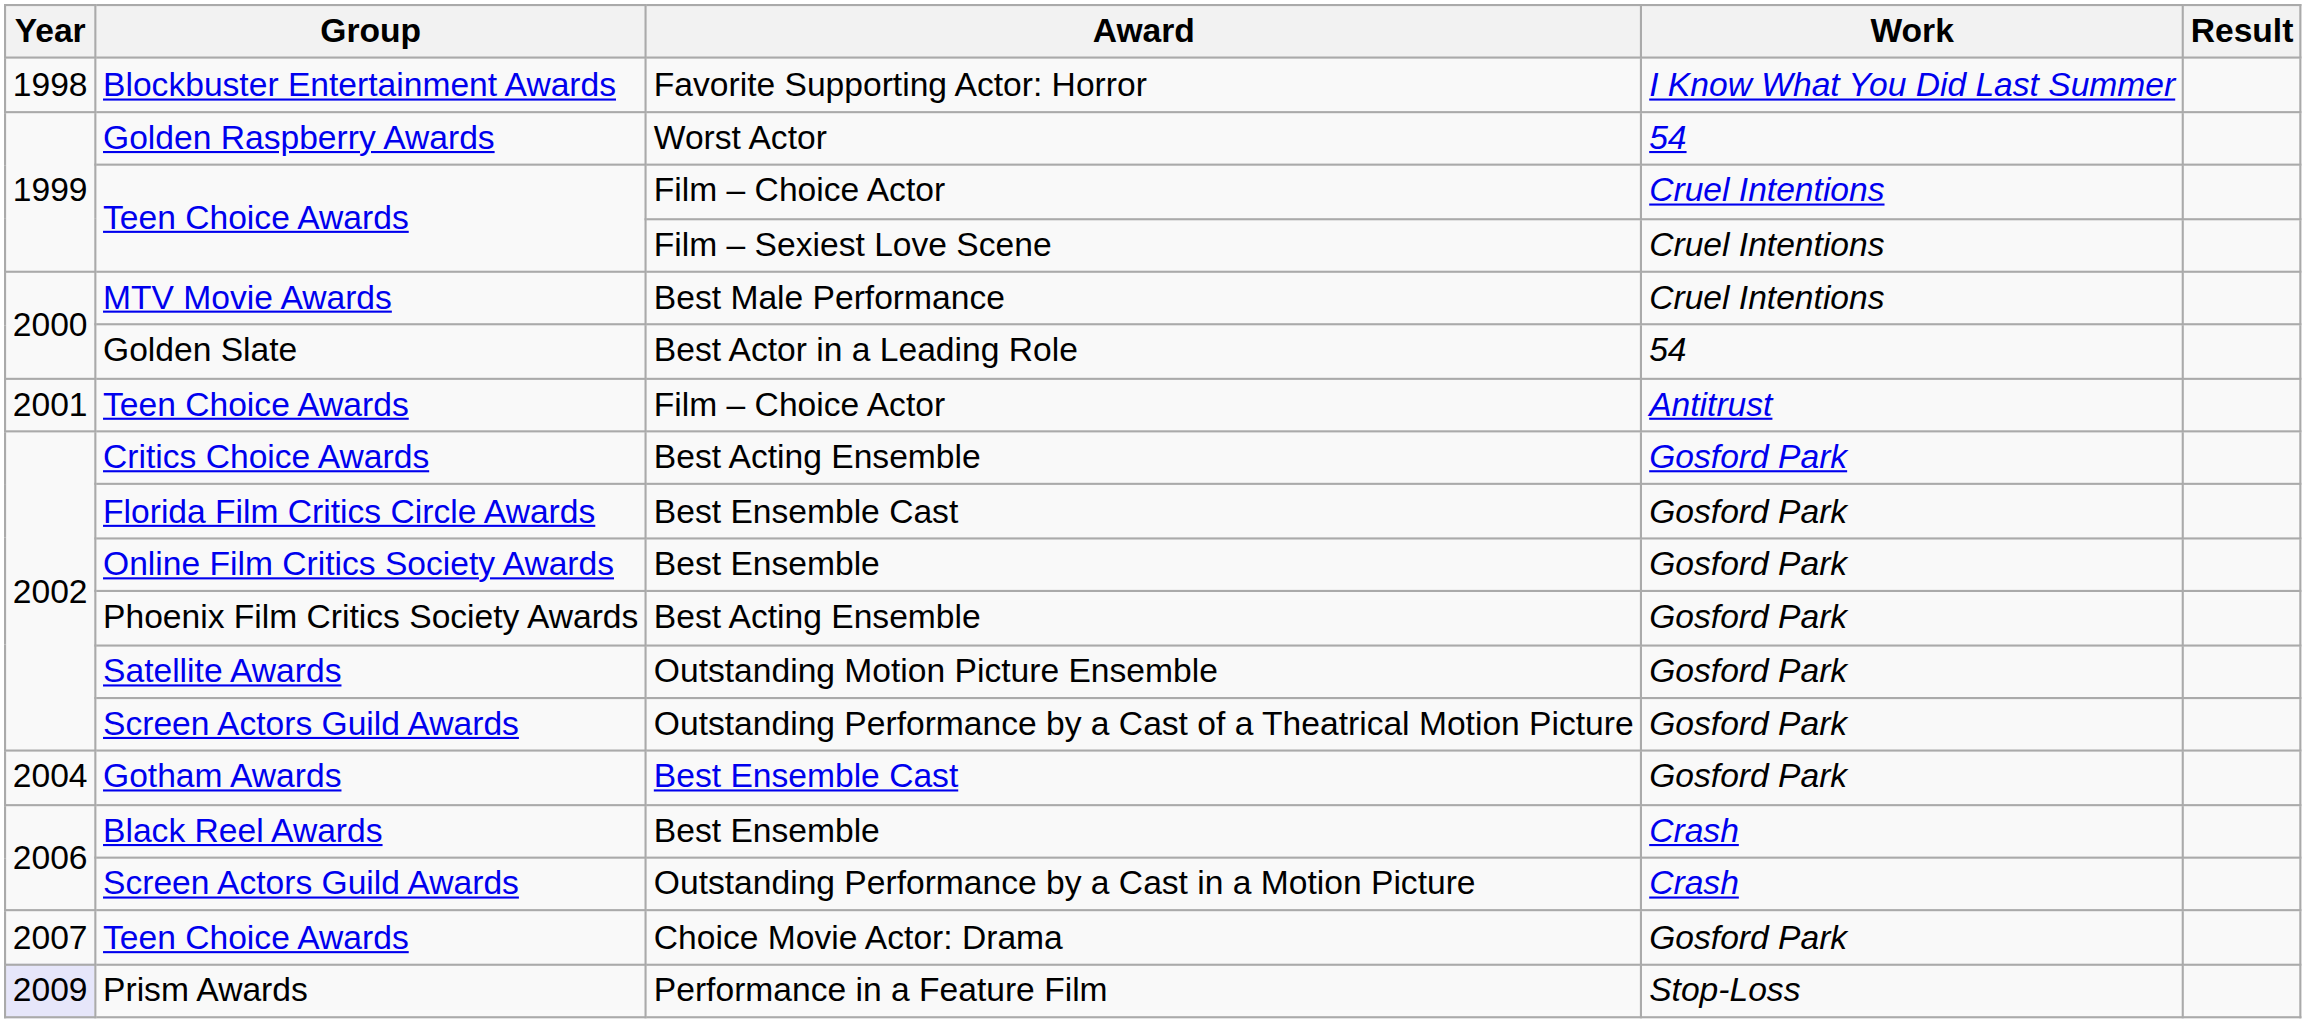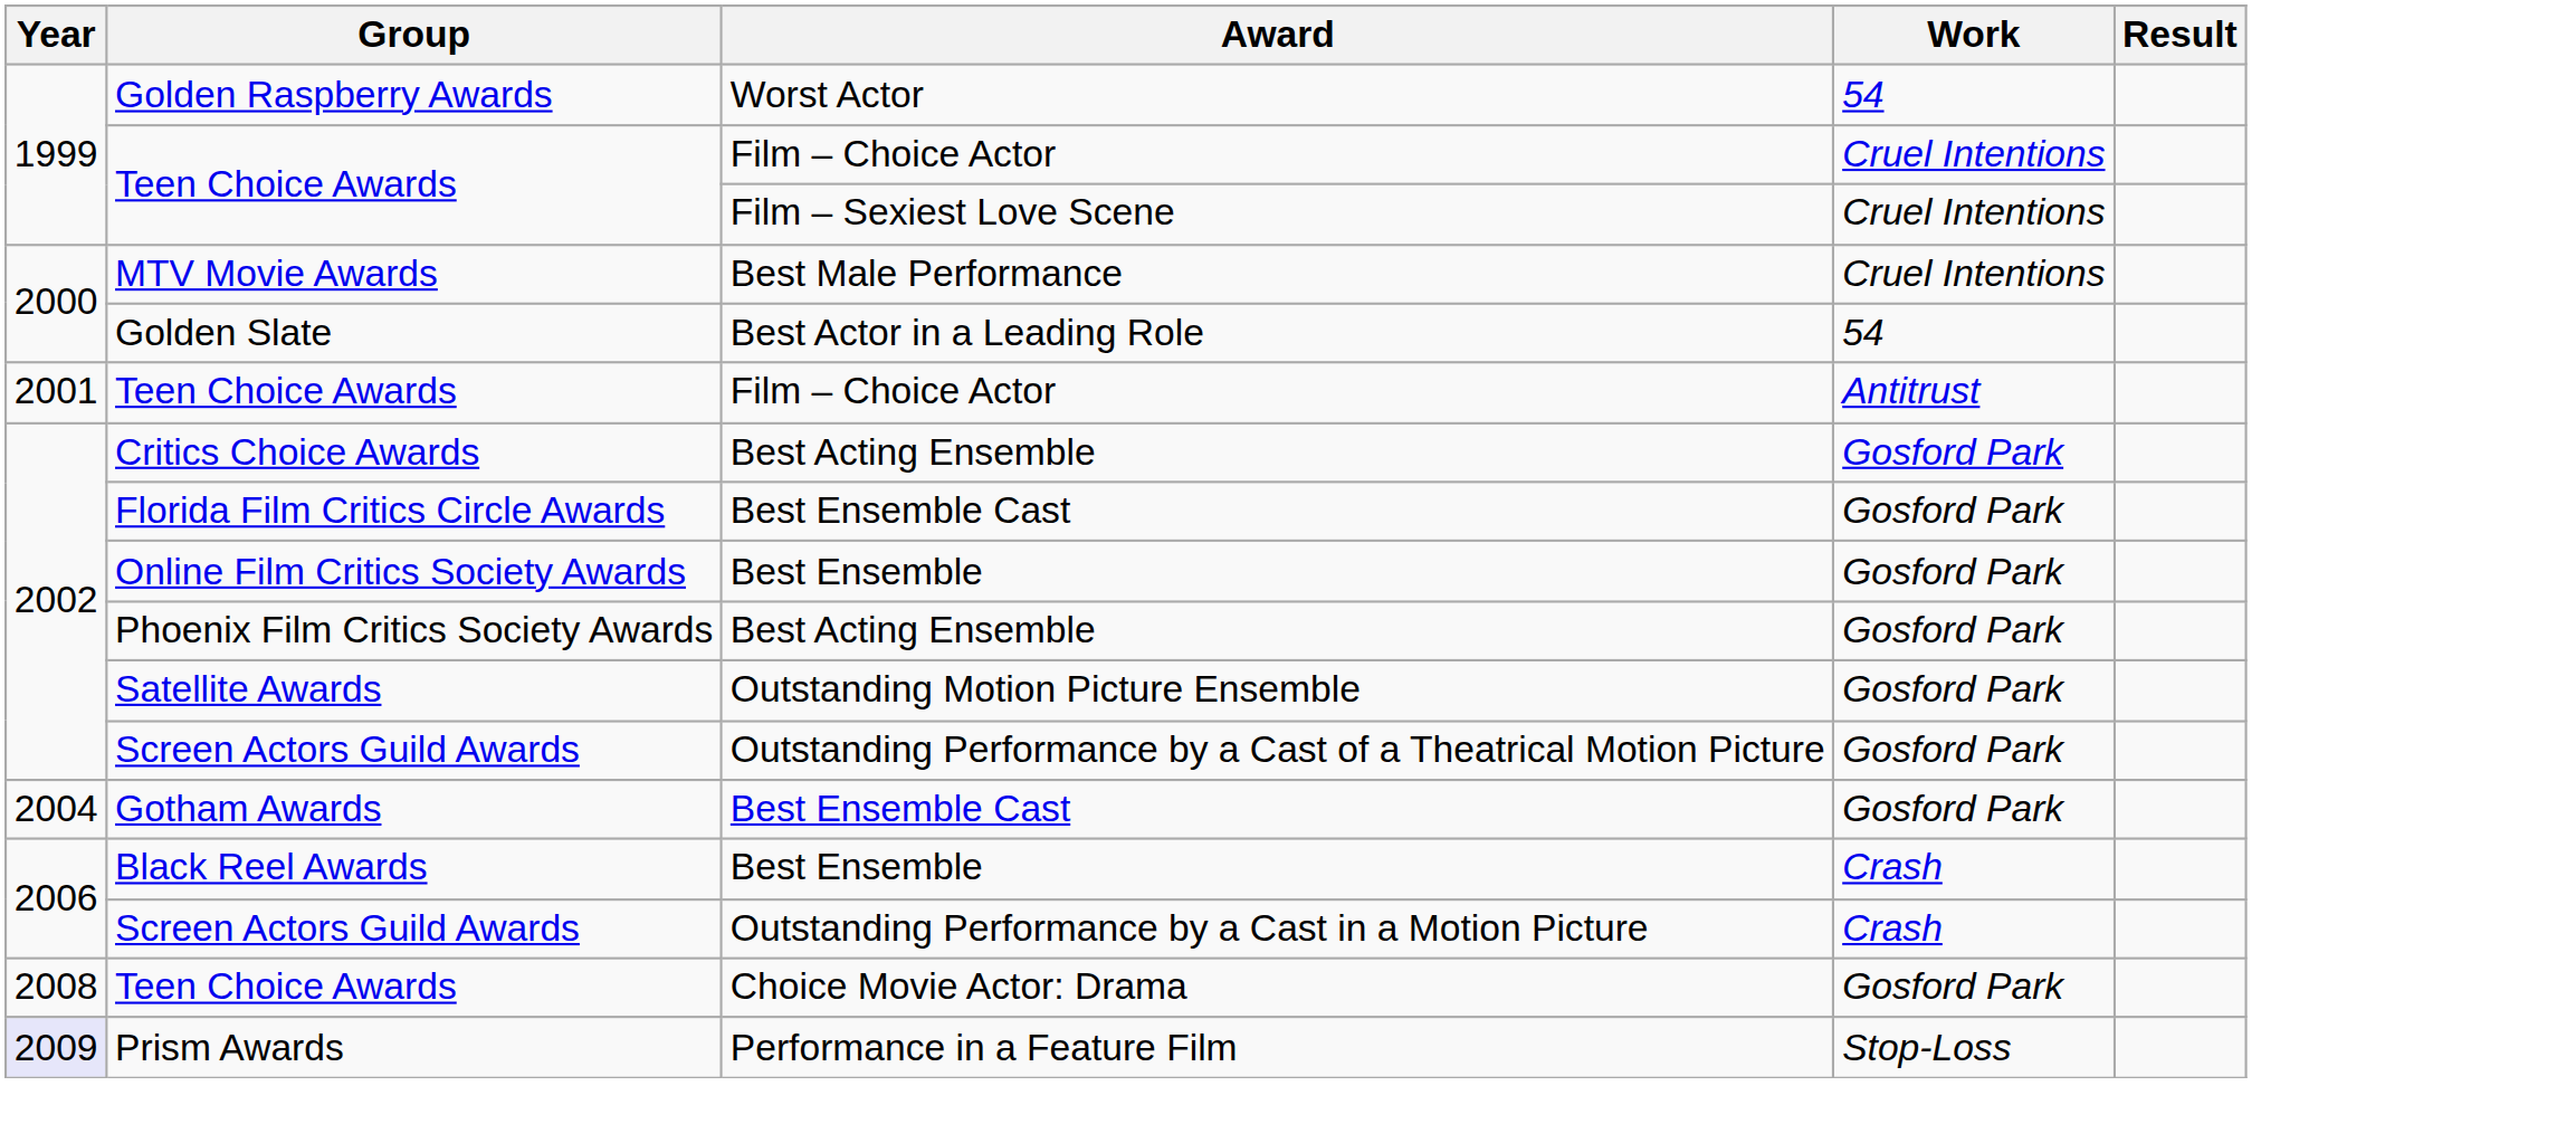 <table class="wikitable sortable">
 <tr>
 <th>Year</th>
 <th>Group</th>
 <th>Award</th>
 <th>Work</th>
 <th>Result</th>
-</tr>
-<tr>
-<td>1998</td>
-<td><a href='#'>Blockbuster Entertainment Awards</a></td>
-<td>Favorite Supporting Actor: Horror</td>
-<td><em><a href='#'>I Know What You Did Last Summer</a></em></td>
-<td></td>
 </tr>
 <tr>
 <td rowspan="3">1999</td>
 <td><a href='#'>Golden Raspberry Awards</a></td>
 <td>Worst Actor</td>
 <td><em><a href='#'>54</a></em></td>
 <td></td>
 </tr>
 <tr>
 <td rowspan="2"><a href='#'>Teen Choice Awards</a></td>
 <td>Film – Choice Actor</td>
 <td><em><a href='#'>Cruel Intentions</a></em></td>
 <td></td>
 </tr>
 <tr>
 <td>Film – Sexiest Love Scene </td>
 <td><em>Cruel Intentions</em></td>
 <td></td>
 </tr>
 <tr>
 <td rowspan="2">2000</td>
 <td><a href='#'>MTV Movie Awards</a></td>
 <td>Best Male Performance</td>
 <td><em>Cruel Intentions</em></td>
 <td></td>
 </tr>
 <tr>
 <td>Golden Slate </td>
 <td>Best Actor in a Leading Role</td>
 <td><em>54</em></td>
 <td></td>
 </tr>
 <tr>
 <td>2001</td>
 <td><a href='#'>Teen Choice Awards</a></td>
 <td>Film – Choice Actor</td>
 <td><em><a href='#'>Antitrust</a></em></td>
 <td></td>
 </tr>
 <tr>
 <td rowspan="6">2002</td>
 <td><a href='#'>Critics Choice Awards</a></td>
 <td>Best Acting Ensemble</td>
 <td><em><a href='#'>Gosford Park</a></em></td>
 <td></td>
 </tr>
 <tr>
 <td><a href='#'>Florida Film Critics Circle Awards</a></td>
 <td>Best Ensemble Cast</td>
 <td><em>Gosford Park</em></td>
 <td></td>
 </tr>
 <tr>
 <td><a href='#'>Online Film Critics Society Awards</a></td>
 <td>Best Ensemble</td>
 <td><em>Gosford Park</em></td>
 <td></td>
 </tr>
 <tr>
 <td>Phoenix Film Critics Society Awards</td>
 <td>Best Acting Ensemble</td>
 <td><em>Gosford Park</em></td>
 <td></td>
 </tr>
 <tr>
 <td><a href='#'>Satellite Awards</a></td>
 <td>Outstanding Motion Picture Ensemble</td>
 <td><em>Gosford Park</em></td>
 <td></td>
 </tr>
 <tr>
 <td><a href='#'>Screen Actors Guild Awards</a></td>
 <td>Outstanding Performance by a Cast of a Theatrical Motion Picture</td>
 <td><em>Gosford Park</em></td>
 <td></td>
 </tr>
 <tr>
 <td>2004</td>
 <td><a href='#'>Gotham Awards</a></td>
 <td><a href='#'>Best Ensemble Cast</a></td>
 <td><em>Gosford Park</em></td>
 <td></td>
 </tr>
 <tr>
 <td rowspan="2">2006</td>
 <td><a href='#'>Black Reel Awards</a></td>
 <td>Best Ensemble</td>
 <td><em><a href='#'>Crash</a></em></td>
 <td></td>
 </tr>
 <tr>
 <td><a href='#'>Screen Actors Guild Awards</a></td>
 <td>Outstanding Performance by a Cast in a Motion Picture</td>
 <td><em><a href='#'>Crash</a></em></td>
 <td></td>
 </tr>
 <tr>
-<td>2007</td>
+<td>2008</td>
 <td><a href='#'>Teen Choice Awards</a></td>
 <td>Choice Movie Actor: Drama</td>
 <td><em>Gosford Park</em></td>
 <td></td>
 </tr>
 <tr>
 <td style="background: lavender;">2009</td>
 <td>Prism Awards</td>
 <td>Performance in a Feature Film</td>
 <td><em>Stop-Loss</em></td>
 <td></td>
 </tr>
 </table>
